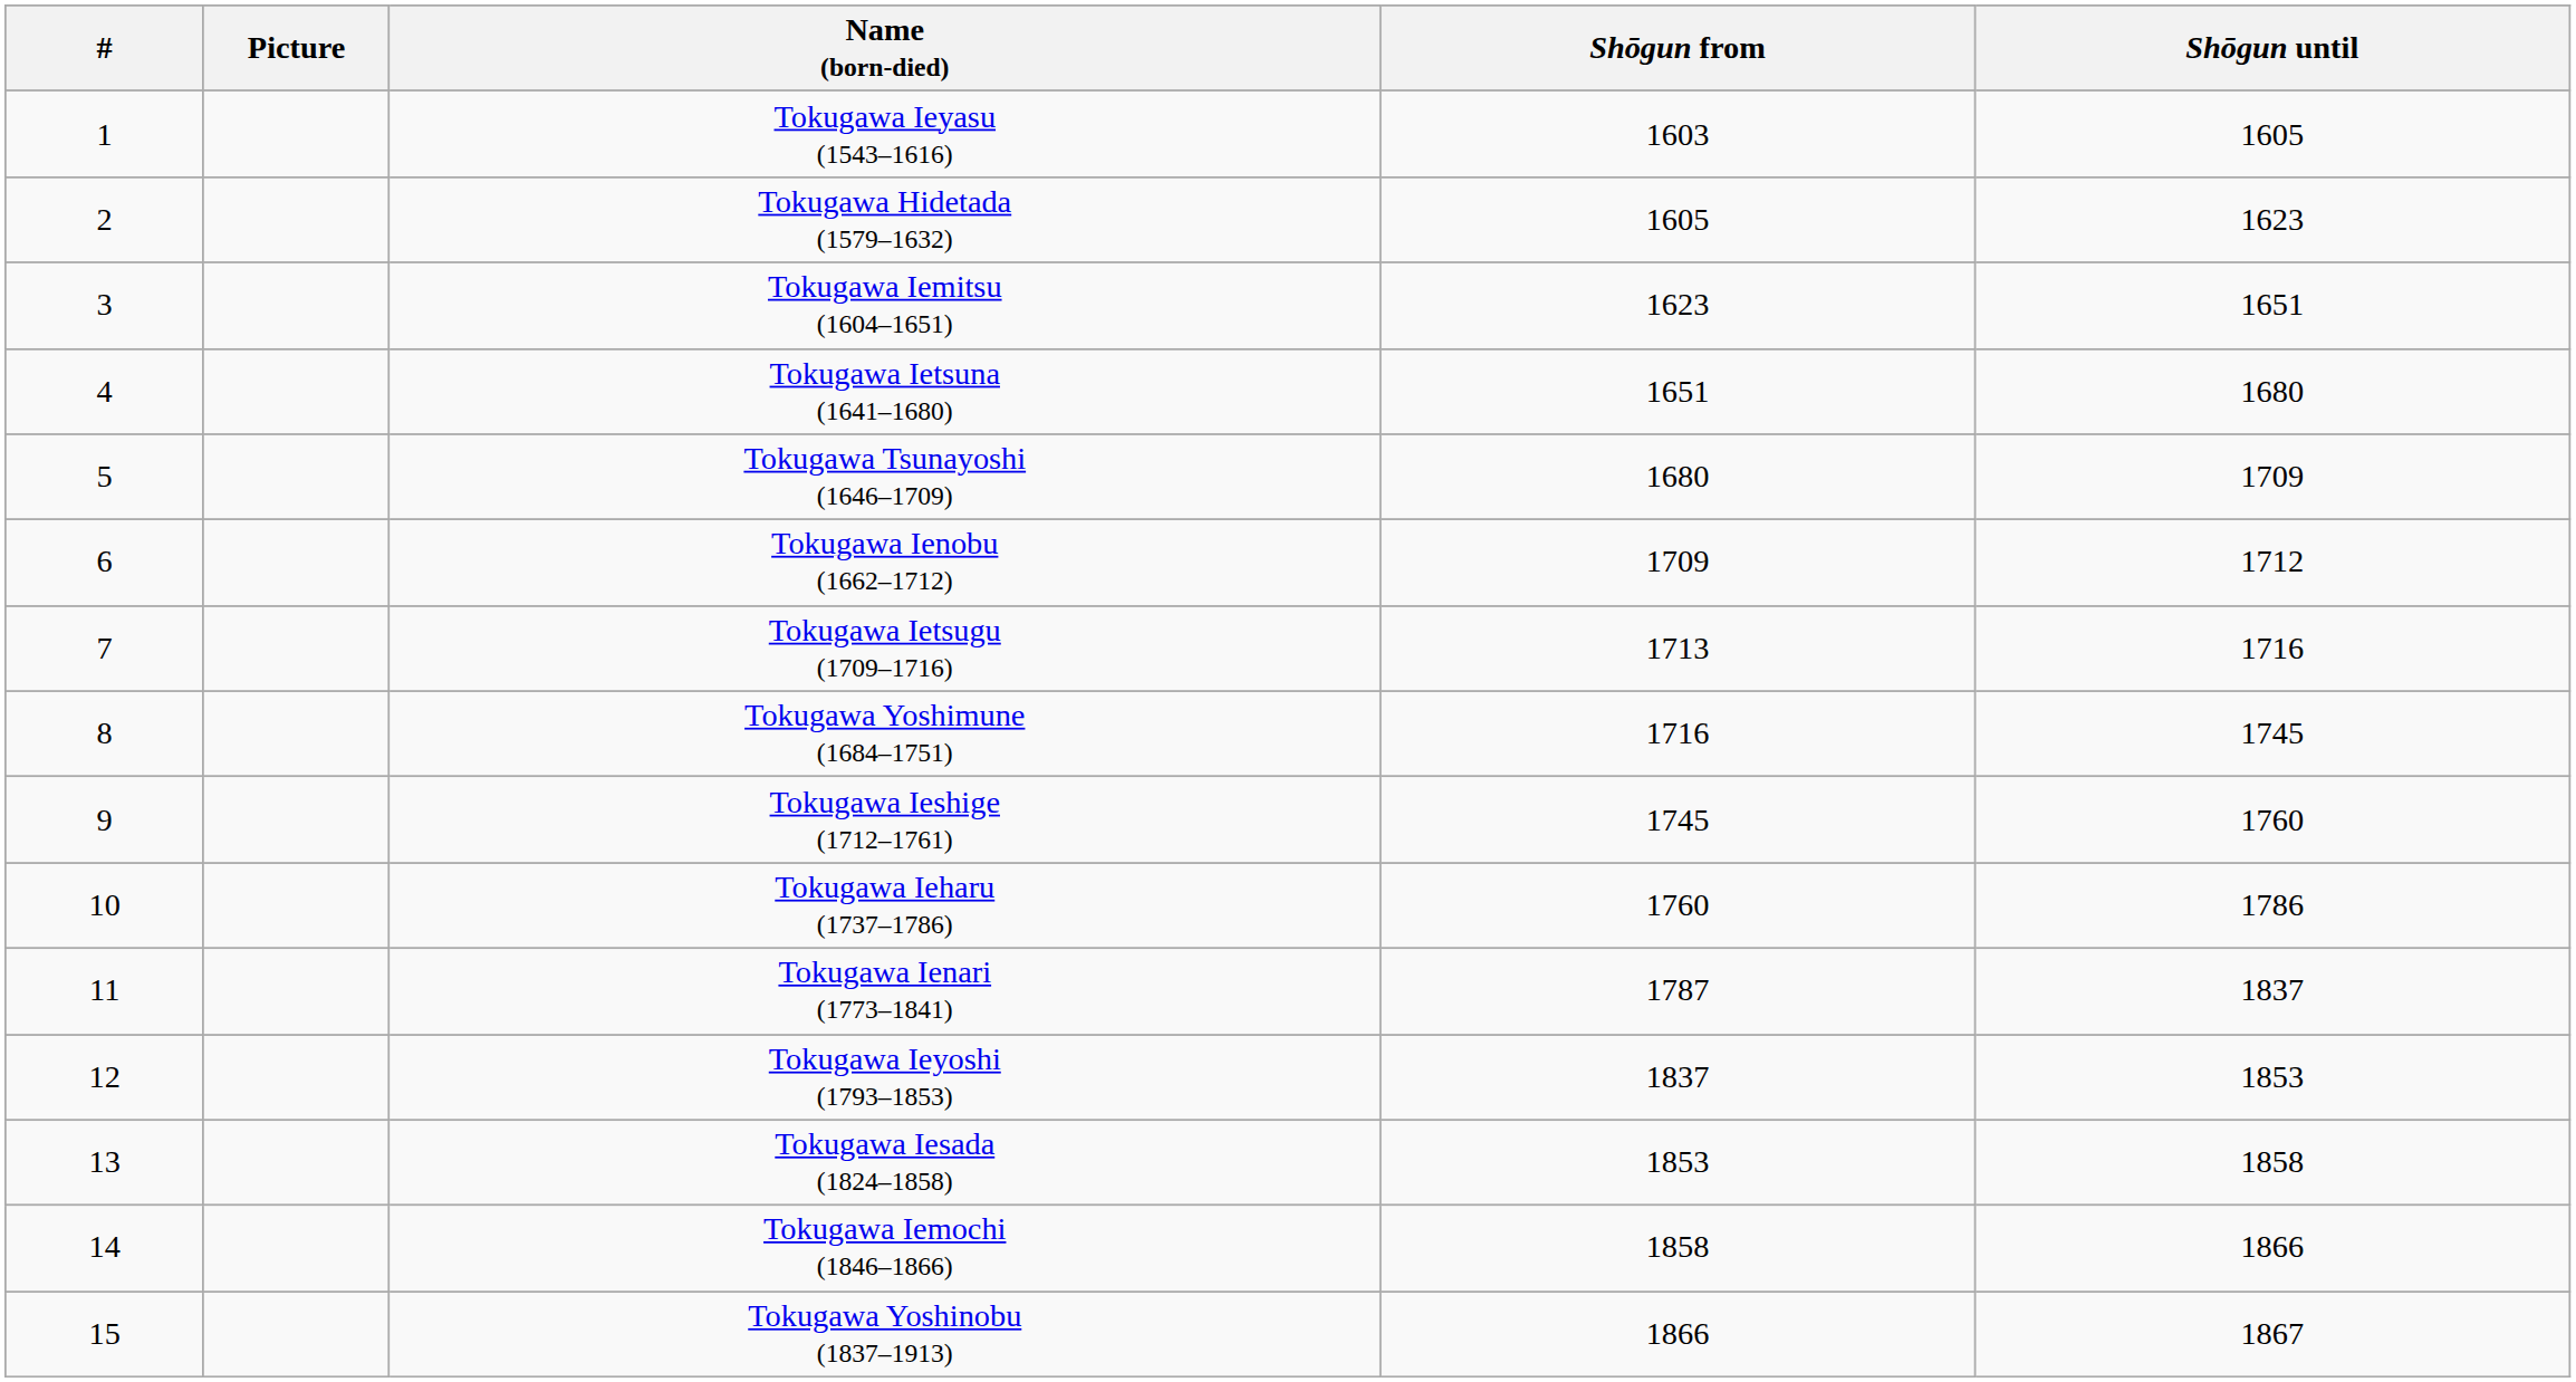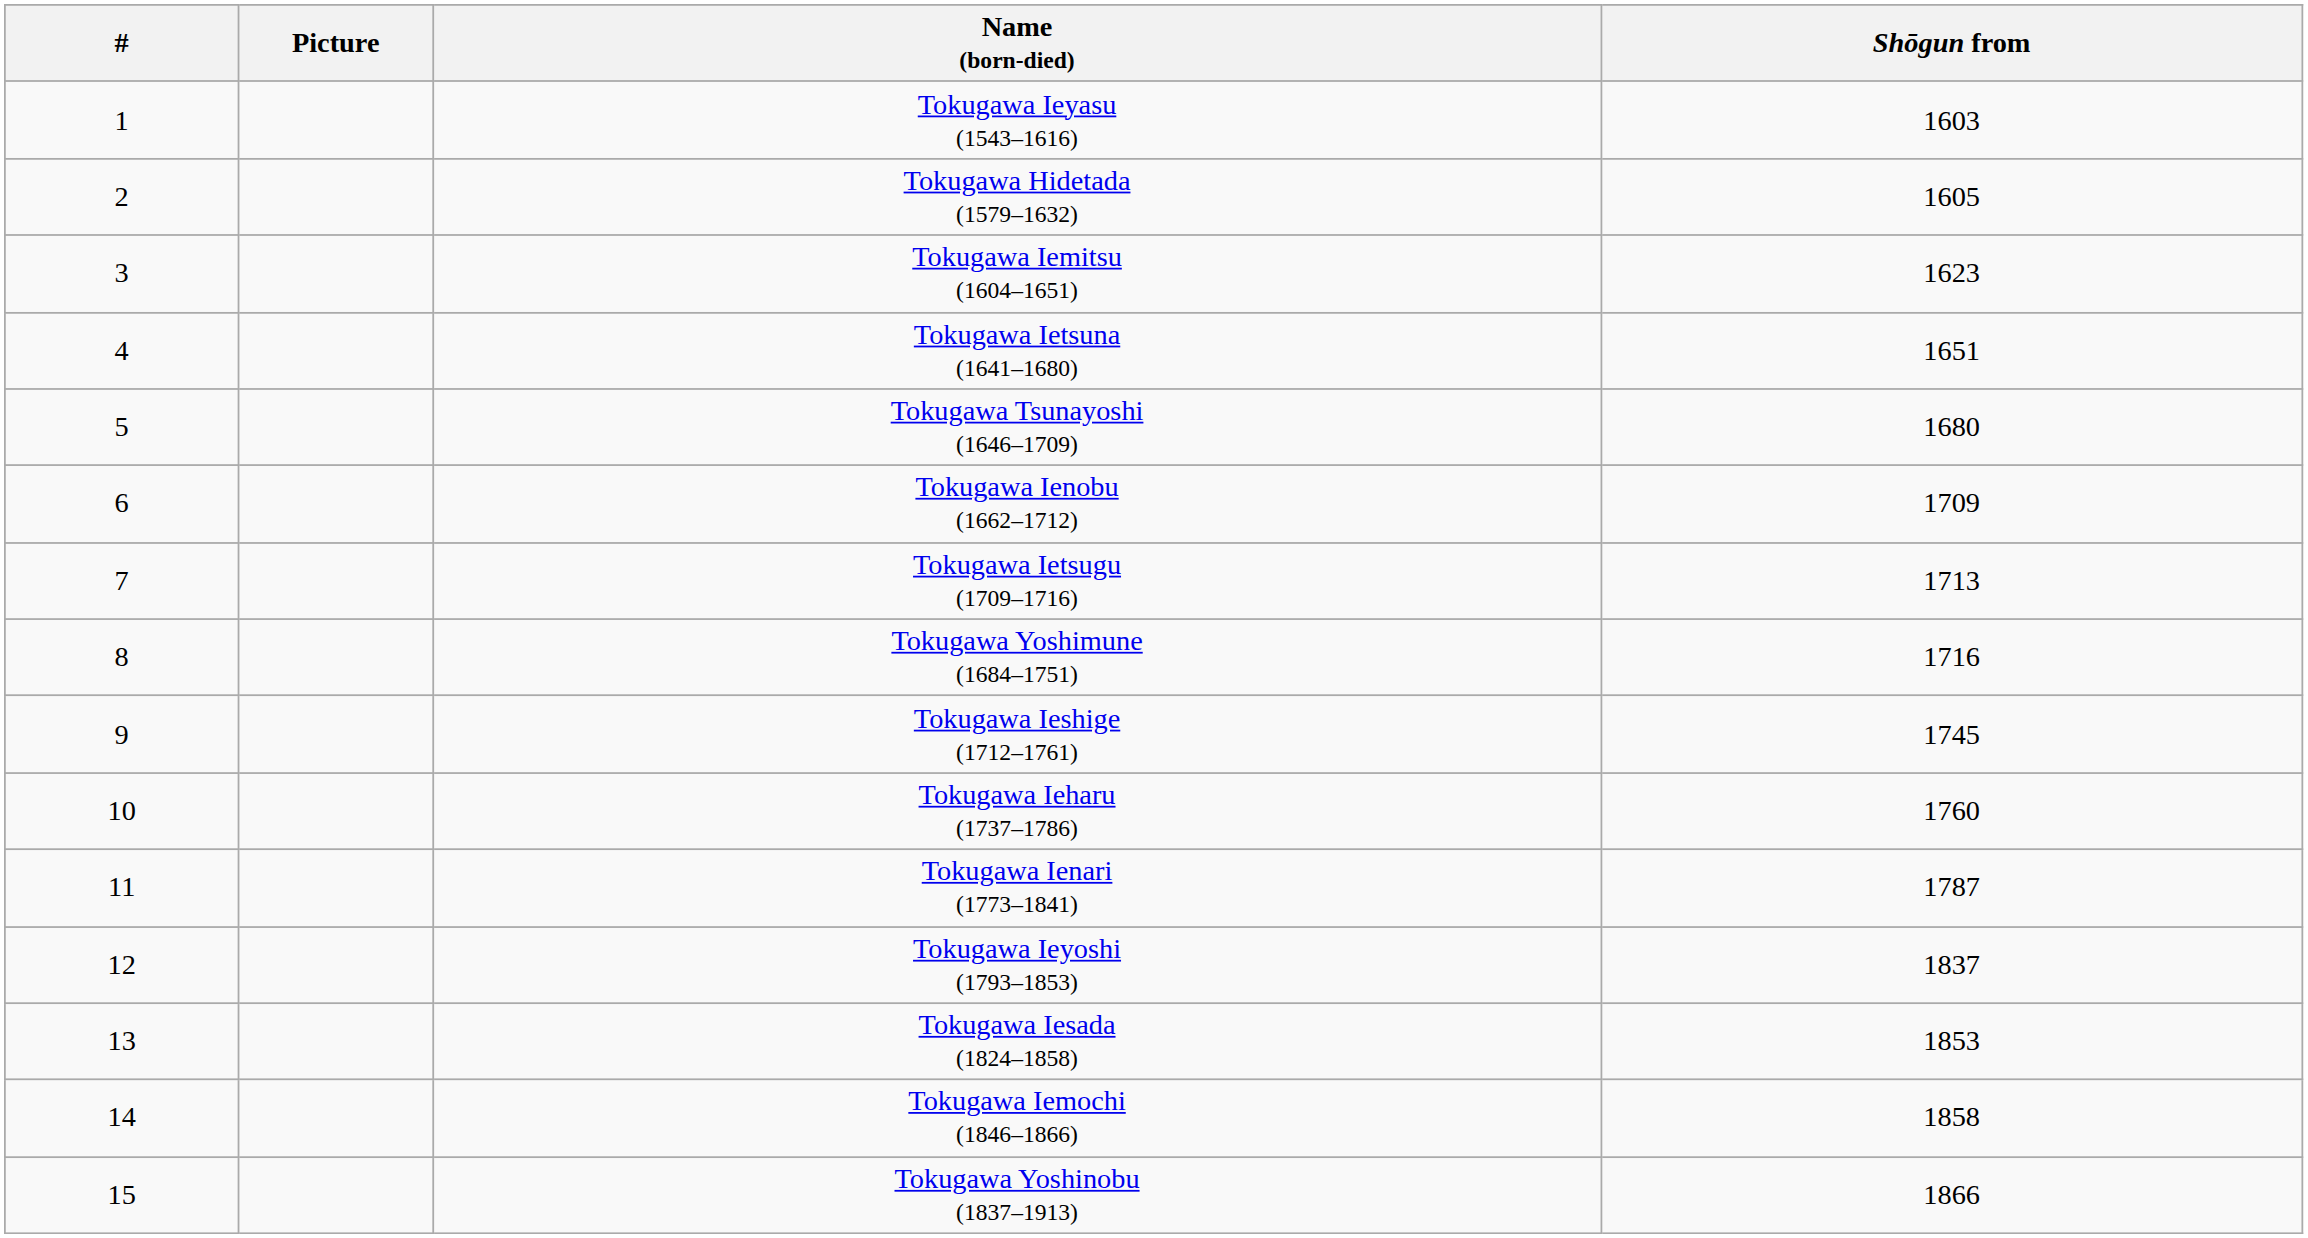 <table width=82% class="wikitable">
 <tr>
 <th width=2%  scope="col">#</th>
 <th width=1%  scope="col">Picture</th>
 <th width=10% scope="col">Name<br><small>(born-died)</small></th>
 <th width=6%  scope="col"><em>Shōgun</em> from</th>
-<th width=6%  scope="col"><em>Shōgun</em> until</th>
 </tr>
 <tr>
 <td align="center">1</td>
 <td align="center"></td>
 <td align="center"><a href='#'>Tokugawa Ieyasu</a><br><small>(1543–1616)</small></td>
 <td align="center">1603</td>
-<td align="center">1605</td>
 </tr>
 <tr>
 <td align="center">2</td>
 <td align="center"></td>
 <td align="center"><a href='#'>Tokugawa Hidetada</a><br><small>(1579–1632)</small></td>
 <td align="center">1605</td>
-<td align="center">1623</td>
 </tr>
 <tr>
 <td align="center">3</td>
 <td align="center"></td>
 <td align="center"><a href='#'>Tokugawa Iemitsu</a><br><small>(1604–1651)</small></td>
 <td align="center">1623</td>
-<td align="center">1651</td>
 </tr>
 <tr>
 <td align="center">4</td>
 <td align="center"></td>
 <td align="center"><a href='#'>Tokugawa Ietsuna</a><br><small>(1641–1680)</small></td>
 <td align="center">1651</td>
-<td align="center">1680</td>
 </tr>
 <tr>
 <td align="center">5</td>
 <td align="center"></td>
 <td align="center"><a href='#'>Tokugawa Tsunayoshi</a><br><small>(1646–1709)</small></td>
 <td align="center">1680</td>
-<td align="center">1709</td>
 </tr>
 <tr>
 <td align="center">6</td>
 <td align="center"></td>
 <td align="center"><a href='#'>Tokugawa Ienobu</a><br><small>(1662–1712)</small></td>
 <td align="center">1709</td>
-<td align="center">1712</td>
 </tr>
 <tr>
 <td align="center">7</td>
 <td align="center"></td>
 <td align="center"><a href='#'>Tokugawa Ietsugu</a><br><small>(1709–1716)</small></td>
 <td align="center">1713</td>
-<td align="center">1716</td>
 </tr>
 <tr>
 <td align="center">8</td>
 <td align="center"></td>
 <td align="center"><a href='#'>Tokugawa Yoshimune</a><br><small>(1684–1751)</small></td>
 <td align="center">1716</td>
-<td align="center">1745</td>
 </tr>
 <tr>
 <td align="center">9</td>
 <td align="center"></td>
 <td align="center"><a href='#'>Tokugawa Ieshige</a><br><small>(1712–1761)</small></td>
 <td align="center">1745</td>
-<td align="center">1760</td>
 </tr>
 <tr>
 <td align="center">10</td>
 <td align="center"></td>
 <td align="center"><a href='#'>Tokugawa Ieharu</a><br><small>(1737–1786)</small></td>
 <td align="center">1760</td>
-<td align="center">1786</td>
 </tr>
 <tr>
 <td align="center">11</td>
 <td align="center"></td>
 <td align="center"><a href='#'>Tokugawa Ienari</a><br><small>(1773–1841)</small></td>
 <td align="center">1787</td>
-<td align="center">1837</td>
 </tr>
 <tr>
 <td align="center">12</td>
 <td align="center"></td>
 <td align="center"><a href='#'>Tokugawa Ieyoshi</a><br><small>(1793–1853)</small></td>
 <td align="center">1837</td>
-<td align="center">1853</td>
 </tr>
 <tr>
 <td align="center">13</td>
 <td align="center"></td>
 <td align="center"><a href='#'>Tokugawa Iesada</a><br><small>(1824–1858)</small></td>
 <td align="center">1853</td>
-<td align="center">1858</td>
 </tr>
 <tr>
 <td align="center">14</td>
 <td align="center"></td>
 <td align="center"><a href='#'>Tokugawa Iemochi</a><br><small>(1846–1866)</small></td>
 <td align="center">1858</td>
-<td align="center">1866</td>
 </tr>
 <tr>
 <td align="center">15</td>
 <td align="center"></td>
 <td align="center"><a href='#'>Tokugawa Yoshinobu</a><br><small>(1837–1913)</small></td>
 <td align="center">1866</td>
-<td align="center">1867</td>
 </tr>
 </table>
